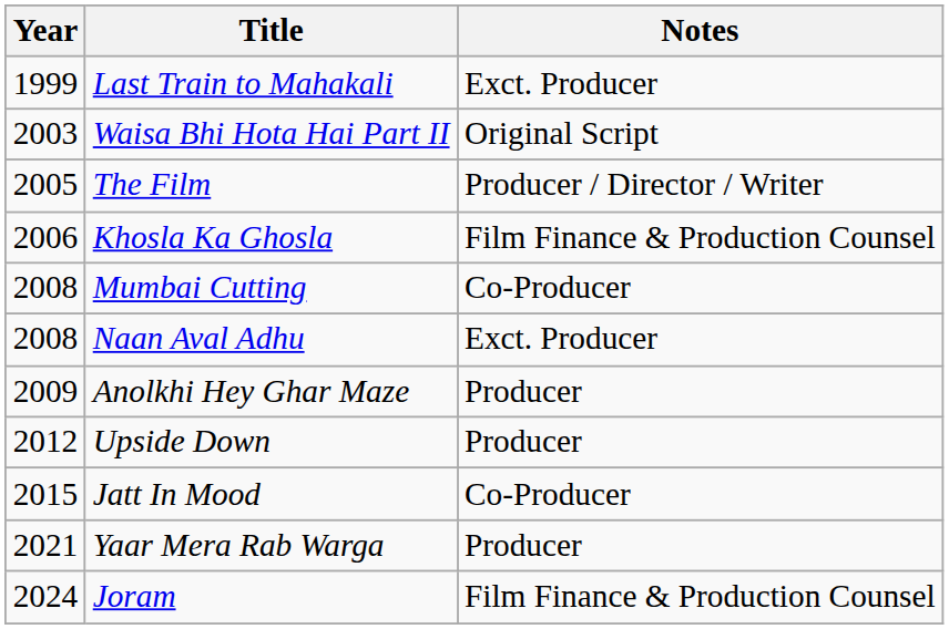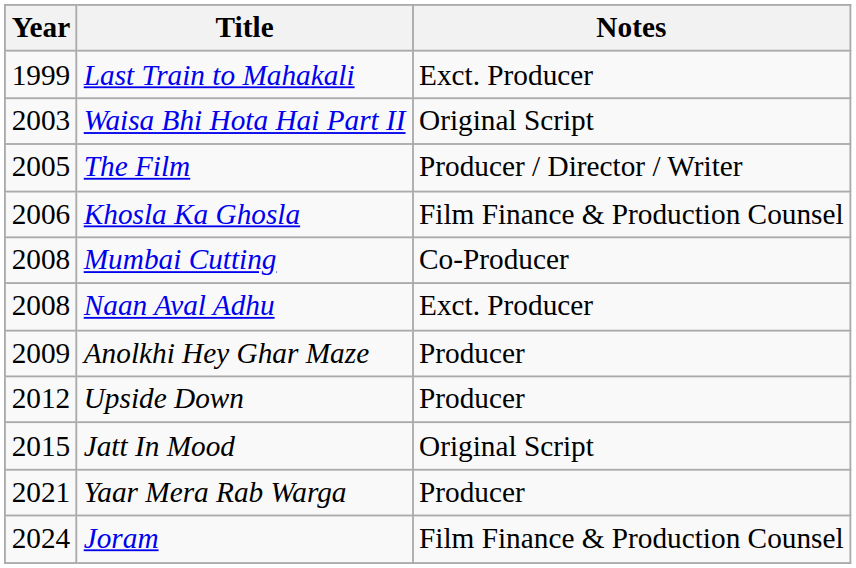 <table class="wikitable sortable">
 <tr>
 <th>Year</th>
 <th>Title</th>
 <th>Notes</th>
 </tr>
 <tr>
 <td>1999</td>
 <td><em><a href='#'>Last Train to Mahakali</a></em></td>
 <td>Exct. Producer</td>
 </tr>
 <tr>
 <td>2003</td>
 <td><em><a href='#'>Waisa Bhi Hota Hai Part II</a></em></td>
 <td>Original Script</td>
 </tr>
 <tr>
 <td>2005</td>
 <td><em><a href='#'>The Film</a></em></td>
 <td>Producer / Director / Writer<br></td>
 </tr>
 <tr>
 <td>2006</td>
 <td><em><a href='#'>Khosla Ka Ghosla</a></em></td>
 <td>Film Finance & Production Counsel</td>
 </tr>
 <tr>
 <td>2008</td>
 <td><em><a href='#'>Mumbai Cutting</a></em></td>
 <td>Co-Producer</td>
 </tr>
 <tr>
 <td>2008</td>
 <td><em><a href='#'>Naan Aval Adhu</a></em></td>
 <td>Exct. Producer</td>
 </tr>
 <tr>
 <td>2009</td>
 <td><em>Anolkhi Hey Ghar Maze</em></td>
 <td>Producer</td>
 </tr>
 <tr>
 <td>2012</td>
 <td><em>Upside Down</em></td>
 <td>Producer</td>
 </tr>
 <tr>
 <td>2015</td>
 <td><em>Jatt In Mood</em></td>
-<td>Co-Producer</td>
+<td>Original Script</td>
 </tr>
 <tr>
 <td>2021</td>
 <td><em>Yaar Mera Rab Warga</em></td>
 <td>Producer</td>
 </tr>
 <tr>
 <td>2024</td>
 <td><em><a href='#'>Joram</a></em></td>
 <td>Film Finance & Production Counsel</td>
 </tr>
 </table>
